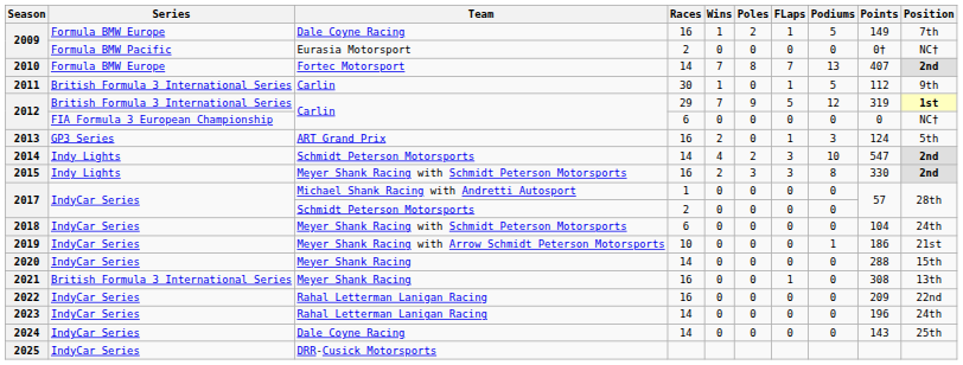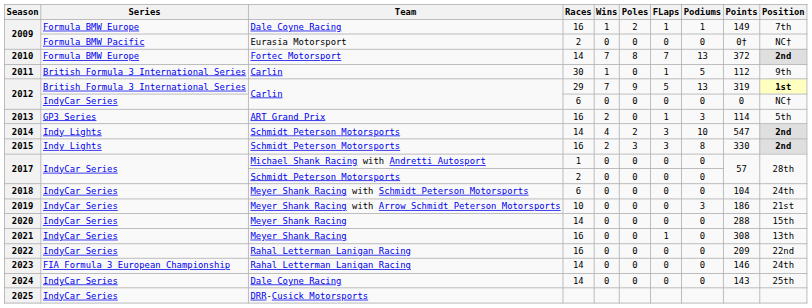 <table class="wikitable" style="font-size: 90%; text-align:center;">
 <tr>
 <th>Season</th>
 <th>Series</th>
 <th>Team</th>
 <th>Races</th>
 <th>Wins</th>
 <th>Poles</th>
 <th>FLaps</th>
 <th>Podiums</th>
 <th>Points</th>
 <th>Position</th>
 </tr>
 <tr>
 <th rowspan=2>2009</th>
 <td align=left><a href='#'>Formula BMW Europe</a></td>
 <td align=left><a href='#'>Dale Coyne Racing</a></td>
 <td>16</td>
 <td>1</td>
 <td>2</td>
 <td>1</td>
-<td>5</td>
+<td>1</td>
 <td>149</td>
 <td>7th</td>
 </tr>
 <tr>
 <td align=left><a href='#'>Formula BMW Pacific</a></td>
 <td align=left>Eurasia Motorsport</td>
 <td>2</td>
 <td>0</td>
 <td>0</td>
 <td>0</td>
 <td>0</td>
 <td>0†</td>
 <td>NC†</td>
 </tr>
 <tr>
 <th>2010</th>
 <td align=left><a href='#'>Formula BMW Europe</a></td>
 <td align=left><a href='#'>Fortec Motorsport</a></td>
 <td>14</td>
 <td>7</td>
 <td>8</td>
 <td>7</td>
 <td>13</td>
-<td>407</td>
+<td>372</td>
 <td style="background:#DFDFDF;"><strong>2nd</strong></td>
 </tr>
 <tr>
 <th>2011</th>
 <td align=left><a href='#'>British Formula 3 International Series</a></td>
 <td align="left"><a href='#'>Carlin</a></td>
 <td>30</td>
 <td>1</td>
 <td>0</td>
 <td>1</td>
 <td>5</td>
 <td>112</td>
 <td>9th</td>
 </tr>
 <tr>
 <th rowspan=2>2012</th>
 <td align=left><a href='#'>British Formula 3 International Series</a></td>
 <td align=left rowspan=2><a href='#'>Carlin</a></td>
 <td>29</td>
 <td>7</td>
 <td>9</td>
 <td>5</td>
-<td>12</td>
+<td>13</td>
 <td>319</td>
 <td style="background:#FFFFBF;"><strong>1st</strong></td>
 </tr>
 <tr>
-<td align=left nowrap><a href='#'>FIA Formula 3 European Championship</a></td>
+<td align=left><a href='#'>IndyCar Series</a></td>
 <td>6</td>
 <td>0</td>
 <td>0</td>
 <td>0</td>
 <td>0</td>
 <td>0</td>
 <td>NC†</td>
 </tr>
 <tr>
 <th>2013</th>
 <td align=left><a href='#'>GP3 Series</a></td>
 <td align=left><a href='#'>ART Grand Prix</a></td>
 <td>16</td>
 <td>2</td>
 <td>0</td>
 <td>1</td>
 <td>3</td>
-<td>124</td>
+<td>114</td>
 <td>5th</td>
 </tr>
 <tr>
 <th>2014</th>
 <td align=left><a href='#'>Indy Lights</a></td>
 <td align="left"><a href='#'>Schmidt Peterson Motorsports</a></td>
 <td>14</td>
 <td>4</td>
 <td>2</td>
 <td>3</td>
 <td>10</td>
 <td>547</td>
 <td style="background:#DFDFDF;"><strong>2nd</strong></td>
 </tr>
 <tr>
 <th>2015</th>
 <td align=left><a href='#'>Indy Lights</a></td>
-<td align=left><a href='#'>Meyer Shank Racing</a> with <a href='#'>Schmidt Peterson Motorsports</a></td>
+<td align=left><a href='#'>Schmidt Peterson Motorsports</a></td>
 <td>16</td>
 <td>2</td>
 <td>3</td>
 <td>3</td>
 <td>8</td>
 <td>330</td>
 <td style="background:#DFDFDF;"><strong>2nd</strong></td>
 </tr>
 <tr>
 <th rowspan=2>2017</th>
 <td align=left rowspan=2><a href='#'>IndyCar Series</a></td>
 <td align=left><a href='#'>Michael Shank Racing</a> with <a href='#'>Andretti Autosport</a></td>
 <td>1</td>
 <td>0</td>
 <td>0</td>
 <td>0</td>
 <td>0</td>
 <td rowspan=2>57</td>
 <td rowspan=2>28th</td>
 </tr>
 <tr>
 <td align=left><a href='#'>Schmidt Peterson Motorsports</a></td>
 <td>2</td>
 <td>0</td>
 <td>0</td>
 <td>0</td>
 <td>0</td>
 </tr>
 <tr>
 <th>2018</th>
 <td align=left><a href='#'>IndyCar Series</a></td>
 <td align=left><a href='#'>Meyer Shank Racing</a> with <a href='#'>Schmidt Peterson Motorsports</a></td>
 <td>6</td>
 <td>0</td>
 <td>0</td>
 <td>0</td>
 <td>0</td>
 <td>104</td>
 <td>24th</td>
 </tr>
 <tr>
 <th>2019</th>
 <td align=left><a href='#'>IndyCar Series</a></td>
 <td align=left nowrap><a href='#'>Meyer Shank Racing</a> with <a href='#'>Arrow Schmidt Peterson Motorsports</a></td>
 <td>10</td>
 <td>0</td>
 <td>0</td>
 <td>0</td>
-<td>1</td>
+<td>3</td>
 <td>186</td>
 <td>21st</td>
 </tr>
 <tr>
 <th>2020</th>
 <td align=left><a href='#'>IndyCar Series</a></td>
 <td align=left><a href='#'>Meyer Shank Racing</a></td>
 <td>14</td>
 <td>0</td>
 <td>0</td>
 <td>0</td>
 <td>0</td>
 <td>288</td>
 <td>15th</td>
 </tr>
 <tr>
 <th>2021</th>
-<td align=left><a href='#'>British Formula 3 International Series</a></td>
+<td align=left><a href='#'>IndyCar Series</a></td>
 <td align=left><a href='#'>Meyer Shank Racing</a></td>
 <td>16</td>
 <td>0</td>
 <td>0</td>
 <td>1</td>
 <td>0</td>
 <td>308</td>
 <td>13th</td>
 </tr>
 <tr>
 <th>2022</th>
 <td align=left><a href='#'>IndyCar Series</a></td>
 <td align=left><a href='#'>Rahal Letterman Lanigan Racing</a></td>
 <td>16</td>
 <td>0</td>
 <td>0</td>
 <td>0</td>
 <td>0</td>
 <td>209</td>
 <td>22nd</td>
 </tr>
 <tr>
 <th>2023</th>
-<td align=left><a href='#'>IndyCar Series</a></td>
+<td align=left nowrap><a href='#'>FIA Formula 3 European Championship</a></td>
 <td align=left><a href='#'>Rahal Letterman Lanigan Racing</a></td>
 <td>14</td>
 <td>0</td>
 <td>0</td>
 <td>0</td>
 <td>0</td>
-<td>196</td>
+<td>146</td>
 <td>24th</td>
 </tr>
 <tr>
 <th>2024</th>
 <td align=left><a href='#'>IndyCar Series</a></td>
 <td align=left><a href='#'>Dale Coyne Racing</a></td>
 <td>14</td>
 <td>0</td>
 <td>0</td>
 <td>0</td>
 <td>0</td>
 <td>143</td>
 <td>25th</td>
 </tr>
 <tr>
 <th>2025</th>
 <td align=left><a href='#'>IndyCar Series</a></td>
 <td align=left><a href='#'>DRR</a>-<a href='#'>Cusick Motorsports</a></td>
 <td></td>
 <td></td>
 <td></td>
 <td></td>
 <td></td>
 <td></td>
 <td></td>
 </tr>
 </table>
